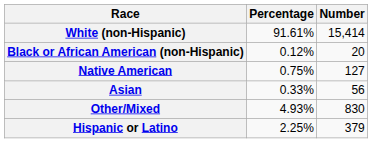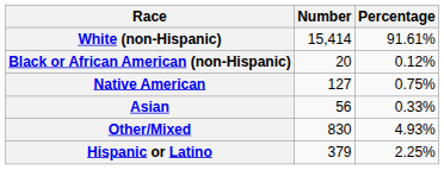 <table class="wikitable" style="text-align:right">
 <tr>
 <th scope="col">Race</th>
+<th scope="col">Number</th>
 <th scope="col">Percentage</th>
-<th scope="col">Number</th>
 </tr>
 <tr>
 <th scope="row"><a href='#'>White</a> (non-Hispanic)</th>
+<td>15,414</td>
 <td>91.61%</td>
-<td>15,414</td>
 </tr>
 <tr>
 <th scope="row"><a href='#'>Black or African American</a> (non-Hispanic)</th>
+<td>20</td>
 <td>0.12%</td>
-<td>20</td>
 </tr>
 <tr>
 <th scope="row"><a href='#'>Native American</a></th>
+<td>127</td>
 <td>0.75%</td>
-<td>127</td>
 </tr>
 <tr>
 <th scope="row"><a href='#'>Asian</a></th>
+<td>56</td>
 <td>0.33%</td>
-<td>56</td>
 </tr>
 <tr>
 <th scope="row"><a href='#'>Other/Mixed</a></th>
+<td>830</td>
 <td>4.93%</td>
-<td>830</td>
 </tr>
 <tr>
 <th scope="row"><a href='#'>Hispanic</a> or <a href='#'>Latino</a></th>
+<td>379</td>
 <td>2.25%</td>
-<td>379</td>
 </tr>
 </table>
